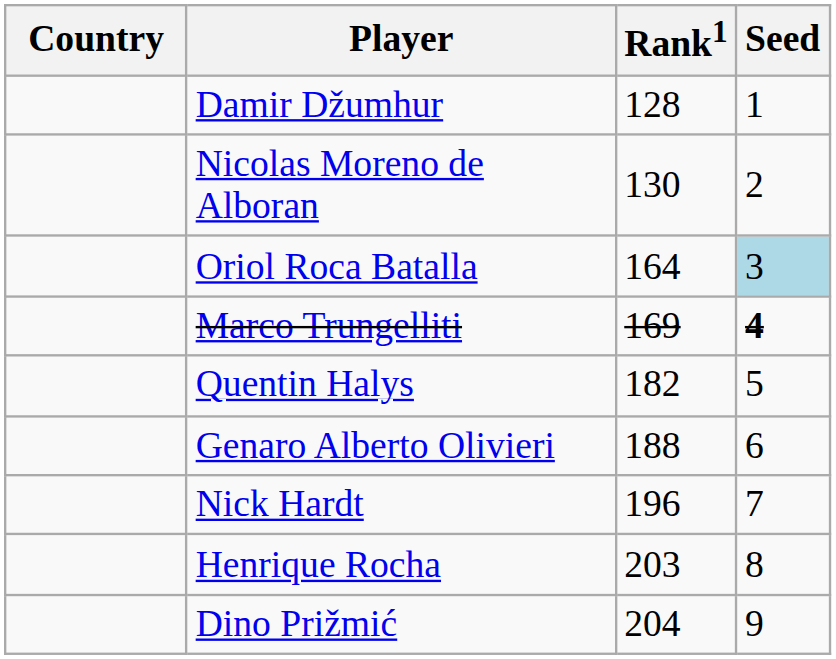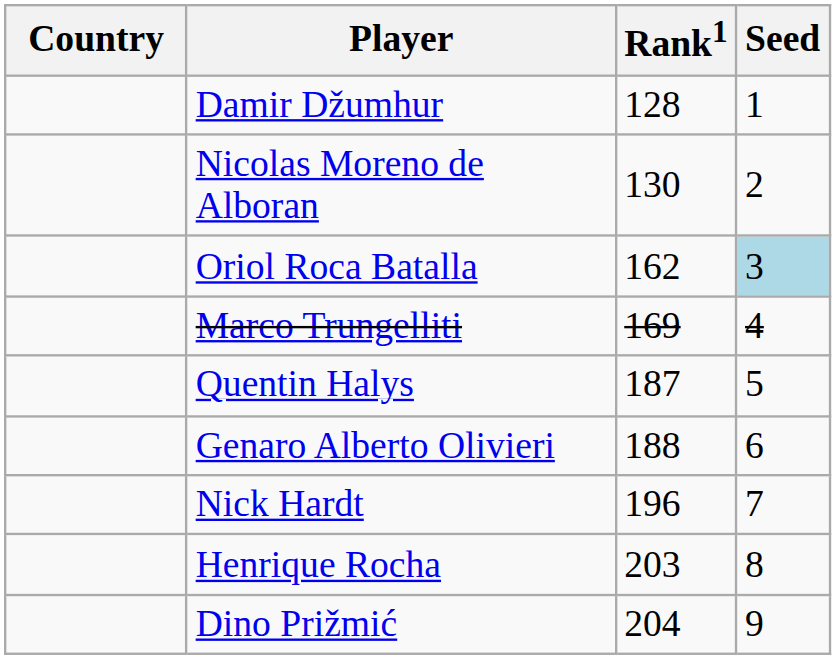 <table class="sortable wikitable">
 <tr>
 <th width="70">Country</th>
 <th width="175">Player</th>
 <th>Rank<sup>1</sup></th>
 <th>Seed</th>
 </tr>
 <tr>
 <td></td>
 <td><a href='#'>Damir Džumhur</a></td>
 <td>128</td>
 <td>1</td>
 </tr>
 <tr>
 <td></td>
 <td><a href='#'>Nicolas Moreno de Alboran</a></td>
 <td>130</td>
 <td>2</td>
 </tr>
 <tr>
 <td></td>
 <td><a href='#'>Oriol Roca Batalla</a></td>
-<td>164</td>
+<td>162</td>
 <td style="background: lightblue;">3</td>
 </tr>
 <tr>
 <td><s></s></td>
 <td><s><a href='#'>Marco Trungelliti</a></s></td>
 <td><s>169</s></td>
-<td><strong><s>4</s></strong></td>
+<td><s>4</s></td>
 </tr>
 <tr>
 <td></td>
 <td><a href='#'>Quentin Halys</a></td>
-<td>182</td>
+<td>187</td>
 <td>5</td>
 </tr>
 <tr>
 <td></td>
 <td><a href='#'>Genaro Alberto Olivieri</a></td>
 <td>188</td>
 <td>6</td>
 </tr>
 <tr>
 <td></td>
 <td><a href='#'>Nick Hardt</a></td>
 <td>196</td>
 <td>7</td>
 </tr>
 <tr>
 <td></td>
 <td><a href='#'>Henrique Rocha</a></td>
 <td>203</td>
 <td>8</td>
 </tr>
 <tr>
 <td></td>
 <td><a href='#'>Dino Prižmić</a></td>
 <td>204</td>
 <td>9</td>
 </tr>
 </table>
